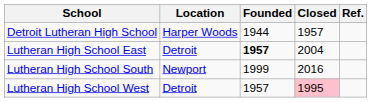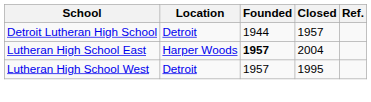 <table class="wikitable">
 <tr>
 <th>School</th>
 <th>Location</th>
 <th>Founded</th>
 <th>Closed</th>
 <th>Ref.</th>
 </tr>
 <tr>
 <td><a href='#'>Detroit Lutheran High School</a></td>
-<td><a href='#'>Harper Woods</a></td>
+<td><a href='#'>Detroit</a></td>
 <td>1944</td>
 <td>1957</td>
 <td></td>
 </tr>
 <tr>
 <td><a href='#'>Lutheran High School East</a></td>
-<td><a href='#'>Detroit</a></td>
+<td><a href='#'>Harper Woods</a></td>
 <td><strong>1957</strong></td>
 <td>2004</td>
-<td></td>
-</tr>
-<tr>
-<td><a href='#'>Lutheran High School South</a></td>
-<td><a href='#'>Newport</a></td>
-<td>1999</td>
-<td>2016</td>
 <td></td>
 </tr>
 <tr>
 <td><a href='#'>Lutheran High School West</a></td>
 <td><a href='#'>Detroit</a></td>
 <td>1957</td>
-<td style="background: pink;">1995</td>
+<td>1995</td>
 <td></td>
 </tr>
 </table>
